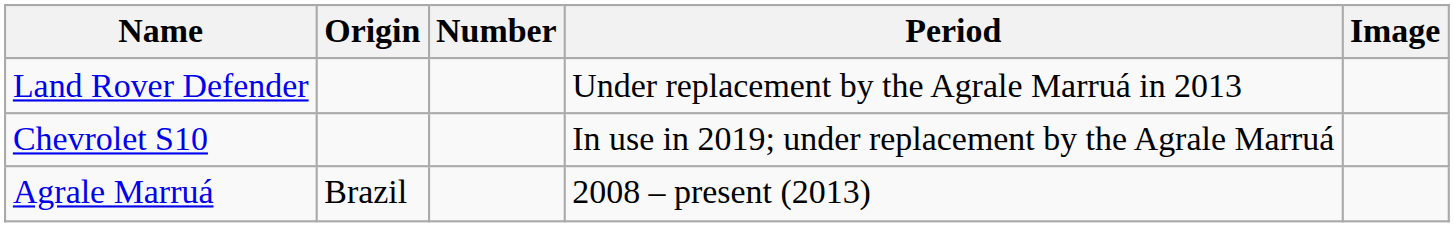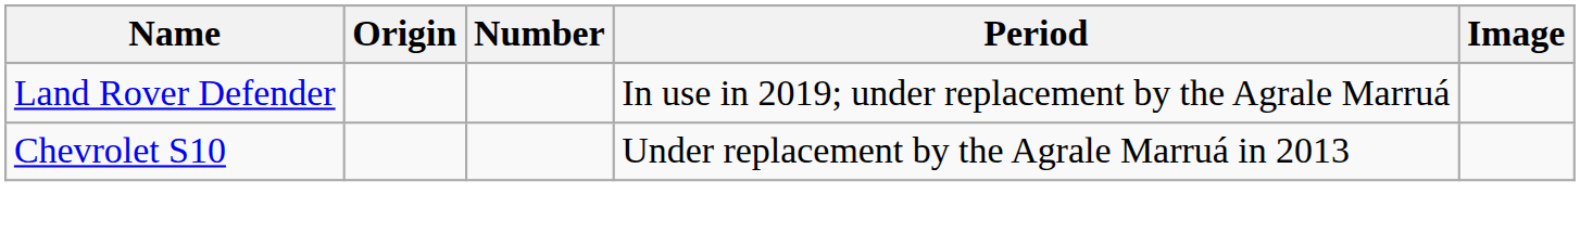 <table class="wikitable mw-collapsible mw-collapsed">
 <tr>
 <th>Name</th>
 <th>Origin</th>
 <th>Number</th>
 <th>Period</th>
 <th>Image</th>
 </tr>
 <tr>
 <td><a href='#'>Land Rover Defender</a></td>
 <td></td>
 <td></td>
-<td>Under replacement by the Agrale Marruá in 2013</td>
+<td>In use in 2019; under replacement by the Agrale Marruá</td>
 <td></td>
 </tr>
 <tr>
 <td><a href='#'>Chevrolet S10</a></td>
 <td></td>
 <td></td>
-<td>In use in 2019; under replacement by the Agrale Marruá</td>
-<td></td>
-</tr>
-<tr>
-<td><a href='#'>Agrale Marruá</a></td>
-<td>Brazil</td>
-<td></td>
-<td>2008 – present (2013)</td>
+<td>Under replacement by the Agrale Marruá in 2013</td>
 <td></td>
 </tr>
 </table>
